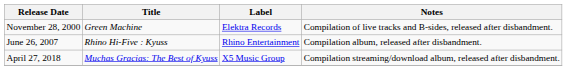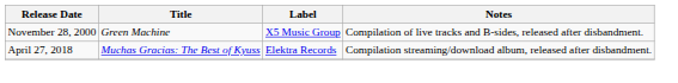 <table class="wikitable" style="font-size: 95%;">
 <tr>
 <th>Release Date</th>
 <th>Title</th>
 <th>Label</th>
 <th>Notes</th>
 </tr>
 <tr>
 <td>November 28, 2000</td>
 <td><em>Green Machine</em></td>
-<td><a href='#'>Elektra Records</a></td>
+<td><a href='#'>X5 Music Group</a></td>
 <td>Compilation of live tracks and B-sides, released after disbandment.</td>
-</tr>
-<tr>
-<td>June 26, 2007</td>
-<td><em>Rhino Hi-Five : Kyuss</em></td>
-<td><a href='#'>Rhino Entertainment</a></td>
-<td>Compilation album, released after disbandment.</td>
 </tr>
 <tr>
 <td>April 27, 2018</td>
 <td><em><a href='#'>Muchas Gracias: The Best of Kyuss</a></em></td>
-<td><a href='#'>X5 Music Group</a></td>
+<td><a href='#'>Elektra Records</a></td>
 <td>Compilation streaming/download album, released after disbandment.</td>
 </tr>
 <tr>
 </tr>
 </table>
